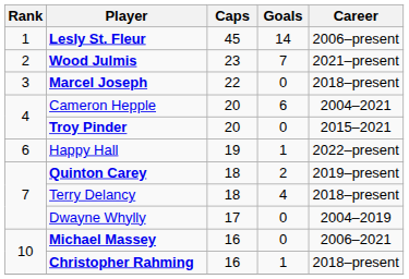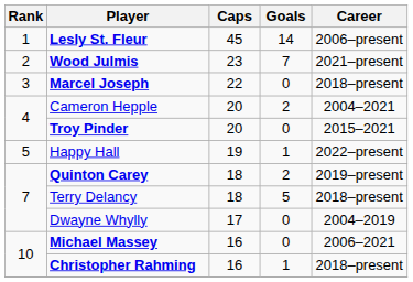 <table class="wikitable sortable" style="text-align:center;">
 <tr>
 <th width=30px>Rank</th>
 <th style="width:175px;">Player</th>
 <th width=50px>Caps</th>
 <th width=50px>Goals</th>
 <th style="width:100px;">Career</th>
 </tr>
 <tr>
 <td>1</td>
 <td style="text-align: left;"><strong><a href='#'>Lesly St. Fleur</a></strong></td>
 <td>45</td>
 <td>14</td>
 <td>2006–present</td>
 </tr>
 <tr>
 <td>2</td>
 <td style="text-align: left;"><strong><a href='#'>Wood Julmis</a></strong></td>
 <td>23</td>
 <td>7</td>
 <td>2021–present</td>
 </tr>
 <tr>
 <td>3</td>
 <td style="text-align: left;"><strong><a href='#'>Marcel Joseph</a></strong></td>
 <td>22</td>
 <td>0</td>
 <td>2018–present</td>
 </tr>
 <tr>
 <td rowspan=2>4</td>
 <td style="text-align: left;"><a href='#'>Cameron Hepple</a></td>
 <td>20</td>
-<td>6</td>
+<td>2</td>
 <td>2004–2021</td>
 </tr>
 <tr>
 <td style="text-align: left;"><strong><a href='#'>Troy Pinder</a></strong></td>
 <td>20</td>
 <td>0</td>
 <td>2015–2021</td>
 </tr>
 <tr>
-<td>6</td>
+<td>5</td>
 <td style="text-align: left;"><a href='#'>Happy Hall</a></td>
 <td>19</td>
 <td>1</td>
 <td>2022–present</td>
 </tr>
 <tr>
 <td rowspan=3>7</td>
 <td style="text-align: left;"><strong><a href='#'>Quinton Carey</a></strong></td>
 <td>18</td>
 <td>2</td>
 <td>2019–present</td>
 </tr>
 <tr>
 <td style="text-align: left;"><a href='#'>Terry Delancy</a></td>
 <td>18</td>
-<td>4</td>
+<td>5</td>
 <td>2018–present</td>
 </tr>
 <tr>
 <td style="text-align: left;"><a href='#'>Dwayne Whylly</a></td>
 <td>17</td>
 <td>0</td>
 <td>2004–2019</td>
 </tr>
 <tr>
 <td rowspan=2>10</td>
 <td style="text-align: left;"><strong><a href='#'>Michael Massey</a></strong></td>
 <td>16</td>
 <td>0</td>
 <td>2006–2021</td>
 </tr>
 <tr>
 <td style="text-align: left;"><strong><a href='#'>Christopher Rahming</a></strong></td>
 <td>16</td>
 <td>1</td>
 <td>2018–present</td>
 </tr>
 <tr>
 </tr>
 </table>
